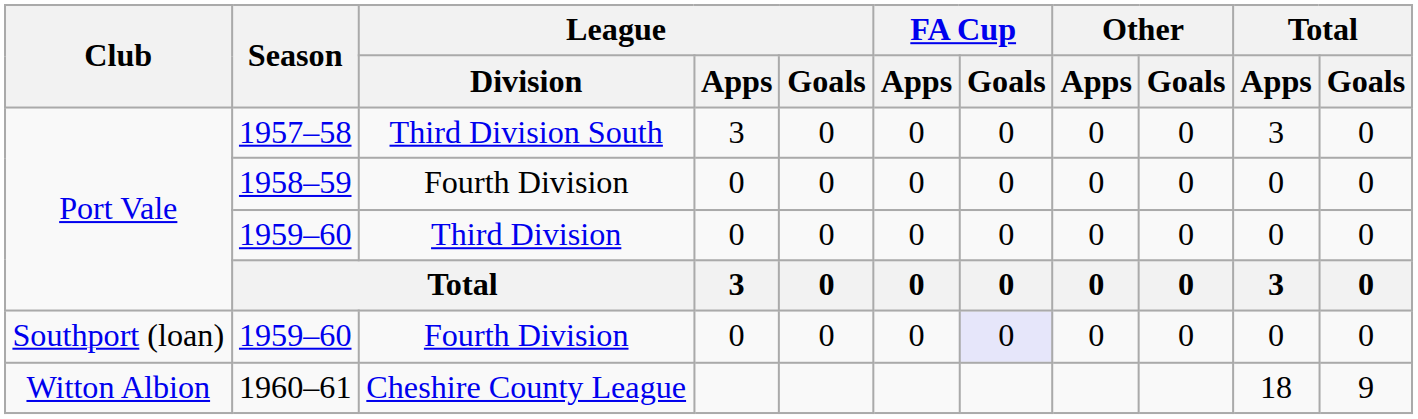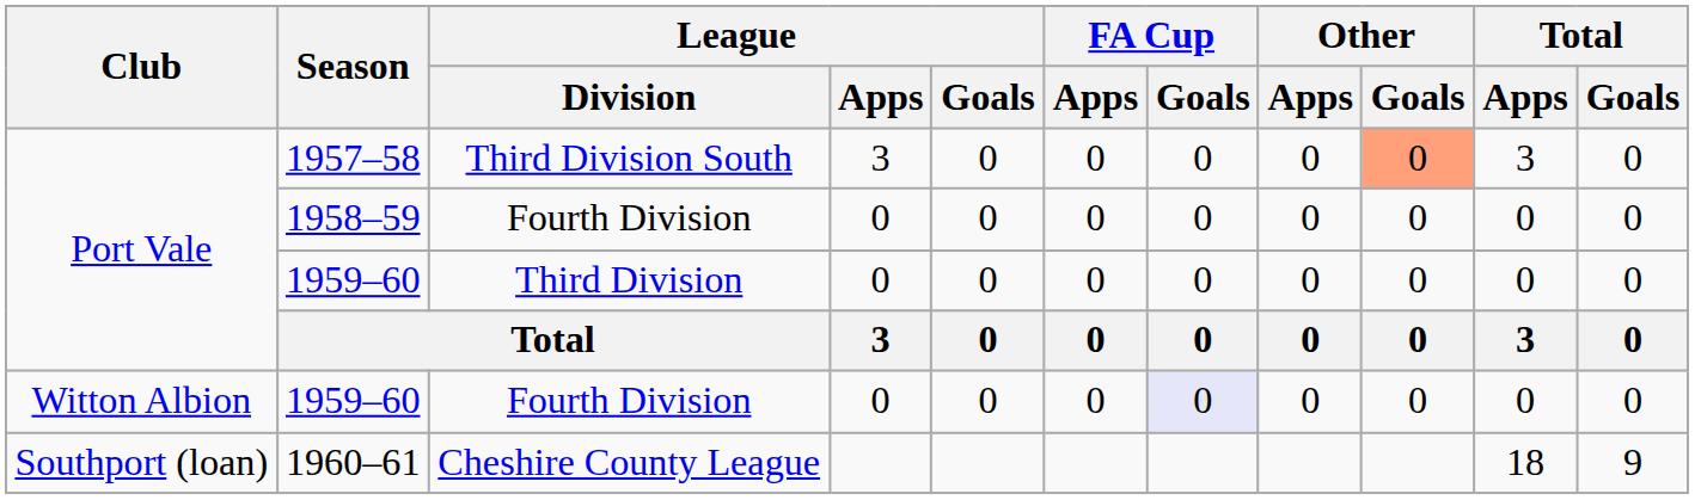 <table class="wikitable" style="text-align:center">
 <tr>
 <th rowspan="2">Club</th>
 <th rowspan="2">Season</th>
 <th colspan="3">League</th>
 <th colspan="2"><a href='#'>FA Cup</a></th>
 <th colspan="2">Other</th>
 <th colspan="2">Total</th>
 </tr>
 <tr>
 <th>Division</th>
 <th>Apps</th>
 <th>Goals</th>
 <th>Apps</th>
 <th>Goals</th>
 <th>Apps</th>
 <th>Goals</th>
 <th>Apps</th>
 <th>Goals</th>
 </tr>
 <tr>
 <td rowspan="4"><a href='#'>Port Vale</a></td>
 <td><a href='#'>1957–58</a></td>
 <td><a href='#'>Third Division South</a></td>
 <td>3</td>
 <td>0</td>
 <td>0</td>
 <td>0</td>
 <td>0</td>
-<td>0</td>
+<td style="background: lightsalmon;">0</td>
 <td>3</td>
 <td>0</td>
 </tr>
 <tr>
 <td><a href='#'>1958–59</a></td>
 <td>Fourth Division</td>
 <td>0</td>
 <td>0</td>
 <td>0</td>
 <td>0</td>
 <td>0</td>
 <td>0</td>
 <td>0</td>
 <td>0</td>
 </tr>
 <tr>
 <td><a href='#'>1959–60</a></td>
 <td><a href='#'>Third Division</a></td>
 <td>0</td>
 <td>0</td>
 <td>0</td>
 <td>0</td>
 <td>0</td>
 <td>0</td>
 <td>0</td>
 <td>0</td>
 </tr>
 <tr>
 <th colspan="2">Total</th>
 <th>3</th>
 <th>0</th>
 <th>0</th>
 <th>0</th>
 <th>0</th>
 <th>0</th>
 <th>3</th>
 <th>0</th>
 </tr>
 <tr>
-<td><a href='#'>Southport</a> (loan)</td>
+<td><a href='#'>Witton Albion</a></td>
 <td><a href='#'>1959–60</a></td>
 <td><a href='#'>Fourth Division</a></td>
 <td>0</td>
 <td>0</td>
 <td>0</td>
 <td style="background: lavender;">0</td>
 <td>0</td>
 <td>0</td>
 <td>0</td>
 <td>0</td>
 </tr>
 <tr>
-<td><a href='#'>Witton Albion</a></td>
+<td><a href='#'>Southport</a> (loan)</td>
 <td>1960–61</td>
 <td><a href='#'>Cheshire County League</a></td>
 <td></td>
 <td></td>
 <td></td>
 <td></td>
 <td></td>
 <td></td>
 <td>18</td>
 <td>9</td>
 </tr>
 </table>
